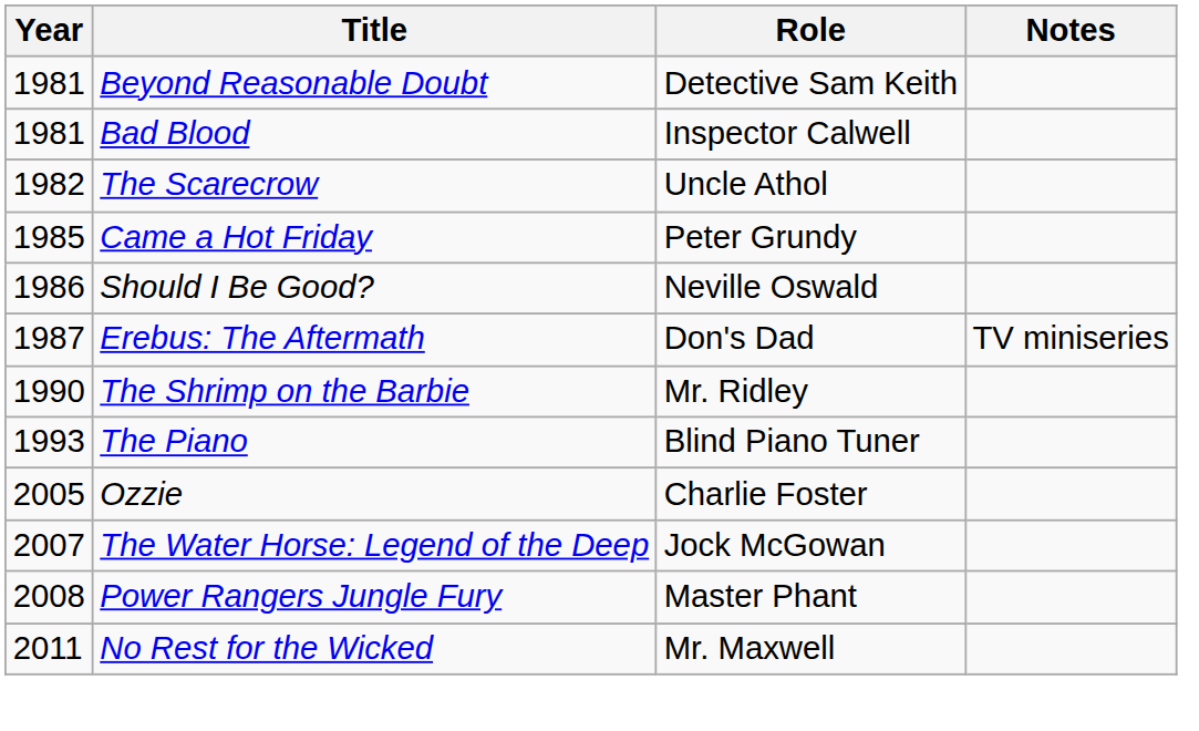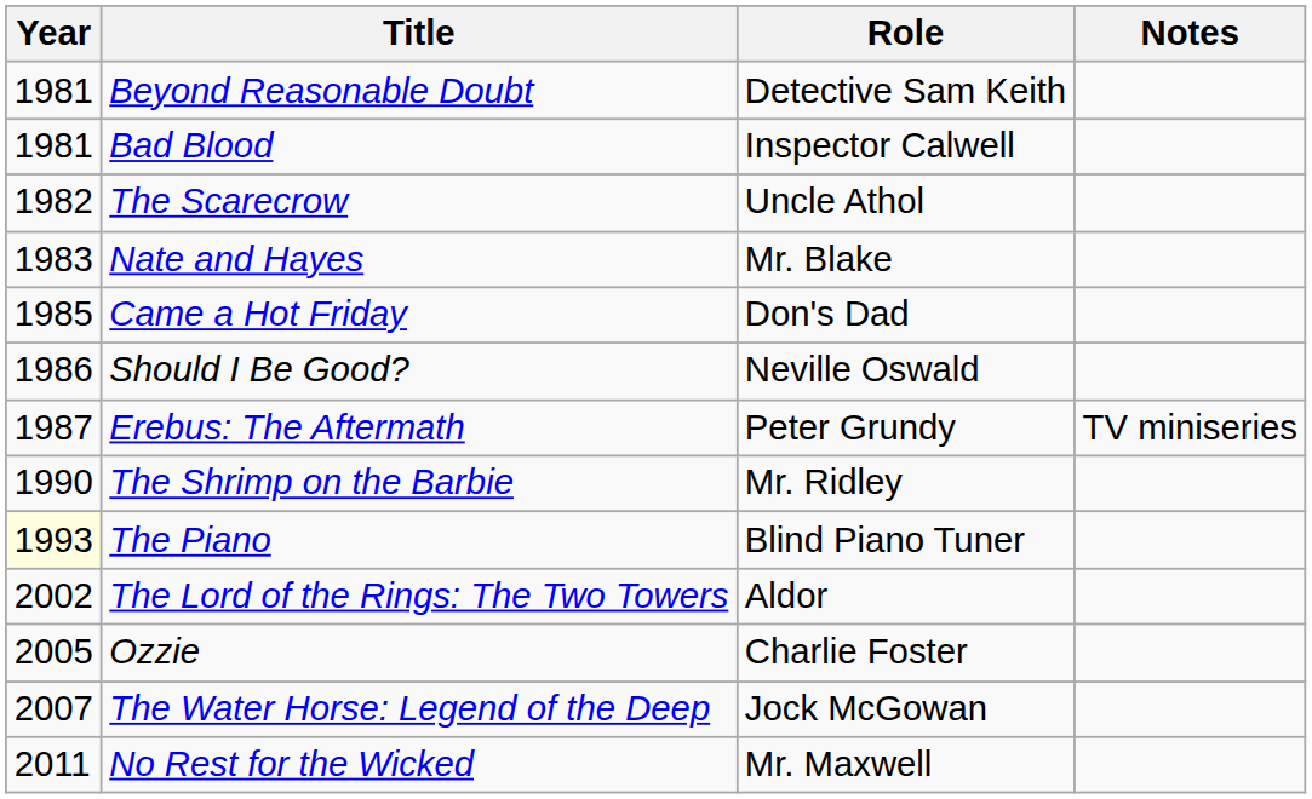 <table class="wikitable">
 <tr>
 <th>Year</th>
 <th>Title</th>
 <th>Role</th>
 <th>Notes</th>
 </tr>
 <tr>
 <td>1981</td>
 <td><em><a href='#'>Beyond Reasonable Doubt</a></em></td>
 <td>Detective Sam Keith</td>
 <td></td>
 </tr>
 <tr>
 <td>1981</td>
 <td><em><a href='#'>Bad Blood</a></em></td>
 <td>Inspector Calwell</td>
 <td></td>
 </tr>
 <tr>
 <td>1982</td>
 <td><em><a href='#'>The Scarecrow</a></em></td>
 <td>Uncle Athol</td>
 <td></td>
 </tr>
 <tr>
+<td>1983</td>
+<td><em><a href='#'>Nate and Hayes</a></em></td>
+<td>Mr. Blake</td>
+<td></td>
+</tr>
+<tr>
 <td>1985</td>
 <td><em><a href='#'>Came a Hot Friday</a></em></td>
-<td>Peter Grundy</td>
+<td>Don's Dad</td>
 <td></td>
 </tr>
 <tr>
 <td>1986</td>
 <td><em>Should I Be Good?</em></td>
 <td>Neville Oswald</td>
 <td></td>
 </tr>
 <tr>
 <td>1987</td>
 <td><em><a href='#'>Erebus: The Aftermath</a></em></td>
-<td>Don's Dad</td>
+<td>Peter Grundy</td>
 <td>TV miniseries</td>
 </tr>
 <tr>
 <td>1990</td>
 <td><em><a href='#'>The Shrimp on the Barbie</a></em></td>
 <td>Mr. Ridley</td>
 <td></td>
 </tr>
 <tr>
-<td>1993</td>
+<td style="background: lightyellow;">1993</td>
 <td><em><a href='#'>The Piano</a></em></td>
 <td>Blind Piano Tuner</td>
+<td></td>
+</tr>
+<tr>
+<td>2002</td>
+<td><em><a href='#'>The Lord of the Rings: The Two Towers</a></em></td>
+<td>Aldor</td>
 <td></td>
 </tr>
 <tr>
 <td>2005</td>
 <td><em>Ozzie</em></td>
 <td>Charlie Foster</td>
 <td></td>
 </tr>
 <tr>
 <td>2007</td>
 <td><em><a href='#'>The Water Horse: Legend of the Deep</a></em></td>
 <td>Jock McGowan</td>
 <td></td>
 </tr>
 <tr>
-<td>2008</td>
-<td><em><a href='#'>Power Rangers Jungle Fury</a></em></td>
-<td>Master Phant</td>
-<td></td>
-</tr>
-<tr>
 <td>2011</td>
 <td><em><a href='#'>No Rest for the Wicked</a></em></td>
 <td>Mr. Maxwell</td>
 <td></td>
 </tr>
 </table>
